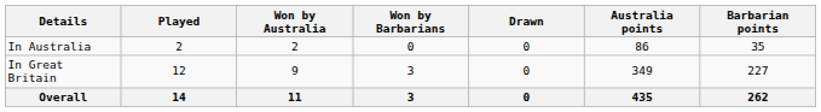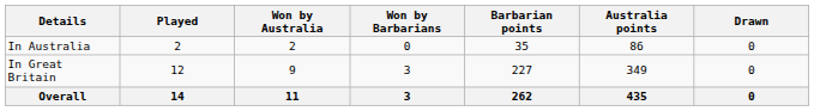 <table class="wikitable sortable">
 <tr>
 <th width="125">Details</th>
 <th width="125">Played</th>
 <th width="125">Won by<br>Australia</th>
 <th width="125">Won by<br>Barbarians</th>
+<th width="125">Barbarian points</th>
+<th width="125">Australia points</th>
 <th width="125">Drawn</th>
-<th width="125">Australia points</th>
-<th width="125">Barbarian points</th>
 </tr>
 <tr>
 <td>In Australia</td>
 <td align=center>2</td>
 <td align=center>2</td>
 <td align=center>0</td>
+<td align=center>35</td>
+<td align=center>86</td>
 <td align=center>0</td>
-<td align=center>86</td>
-<td align=center>35</td>
 </tr>
 <tr>
 <td>In Great Britain</td>
 <td align=center>12</td>
 <td align=center>9</td>
 <td align=center>3</td>
+<td align=center>227</td>
+<td align=center>349</td>
 <td align=center>0</td>
-<td align=center>349</td>
-<td align=center>227</td>
 </tr>
 <tr class="sortbottom">
 <th align=center><strong>Overall</strong></th>
 <th align=center><strong>14</strong></th>
 <th align=center><strong>11</strong></th>
 <th align=center><strong>3</strong></th>
+<th align=center><strong>262</strong></th>
+<th align=center><strong>435</strong></th>
 <th align=center><strong>0</strong></th>
-<th align=center><strong>435</strong></th>
-<th align=center><strong>262</strong></th>
 </tr>
 </table>
